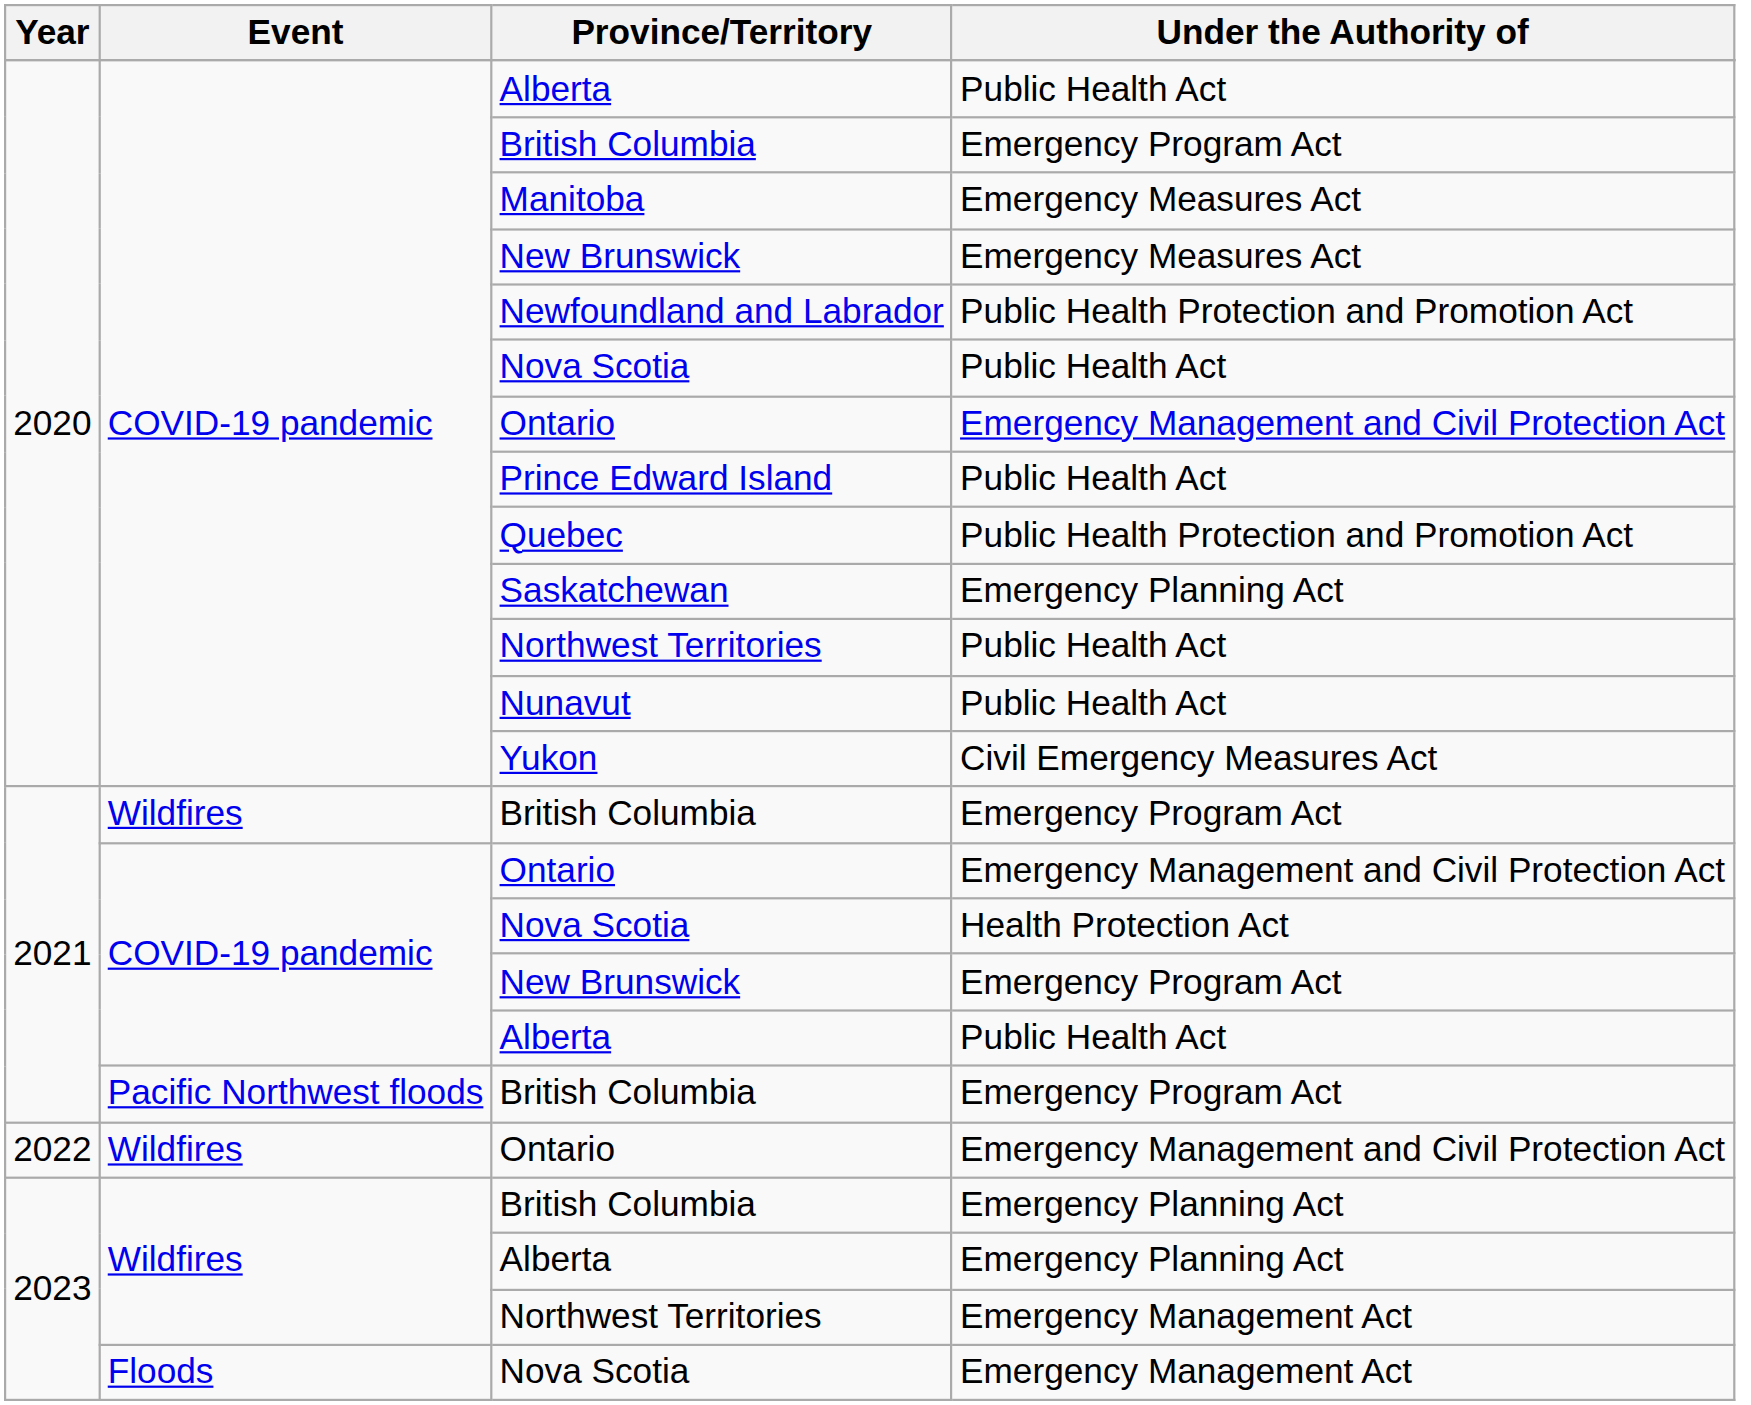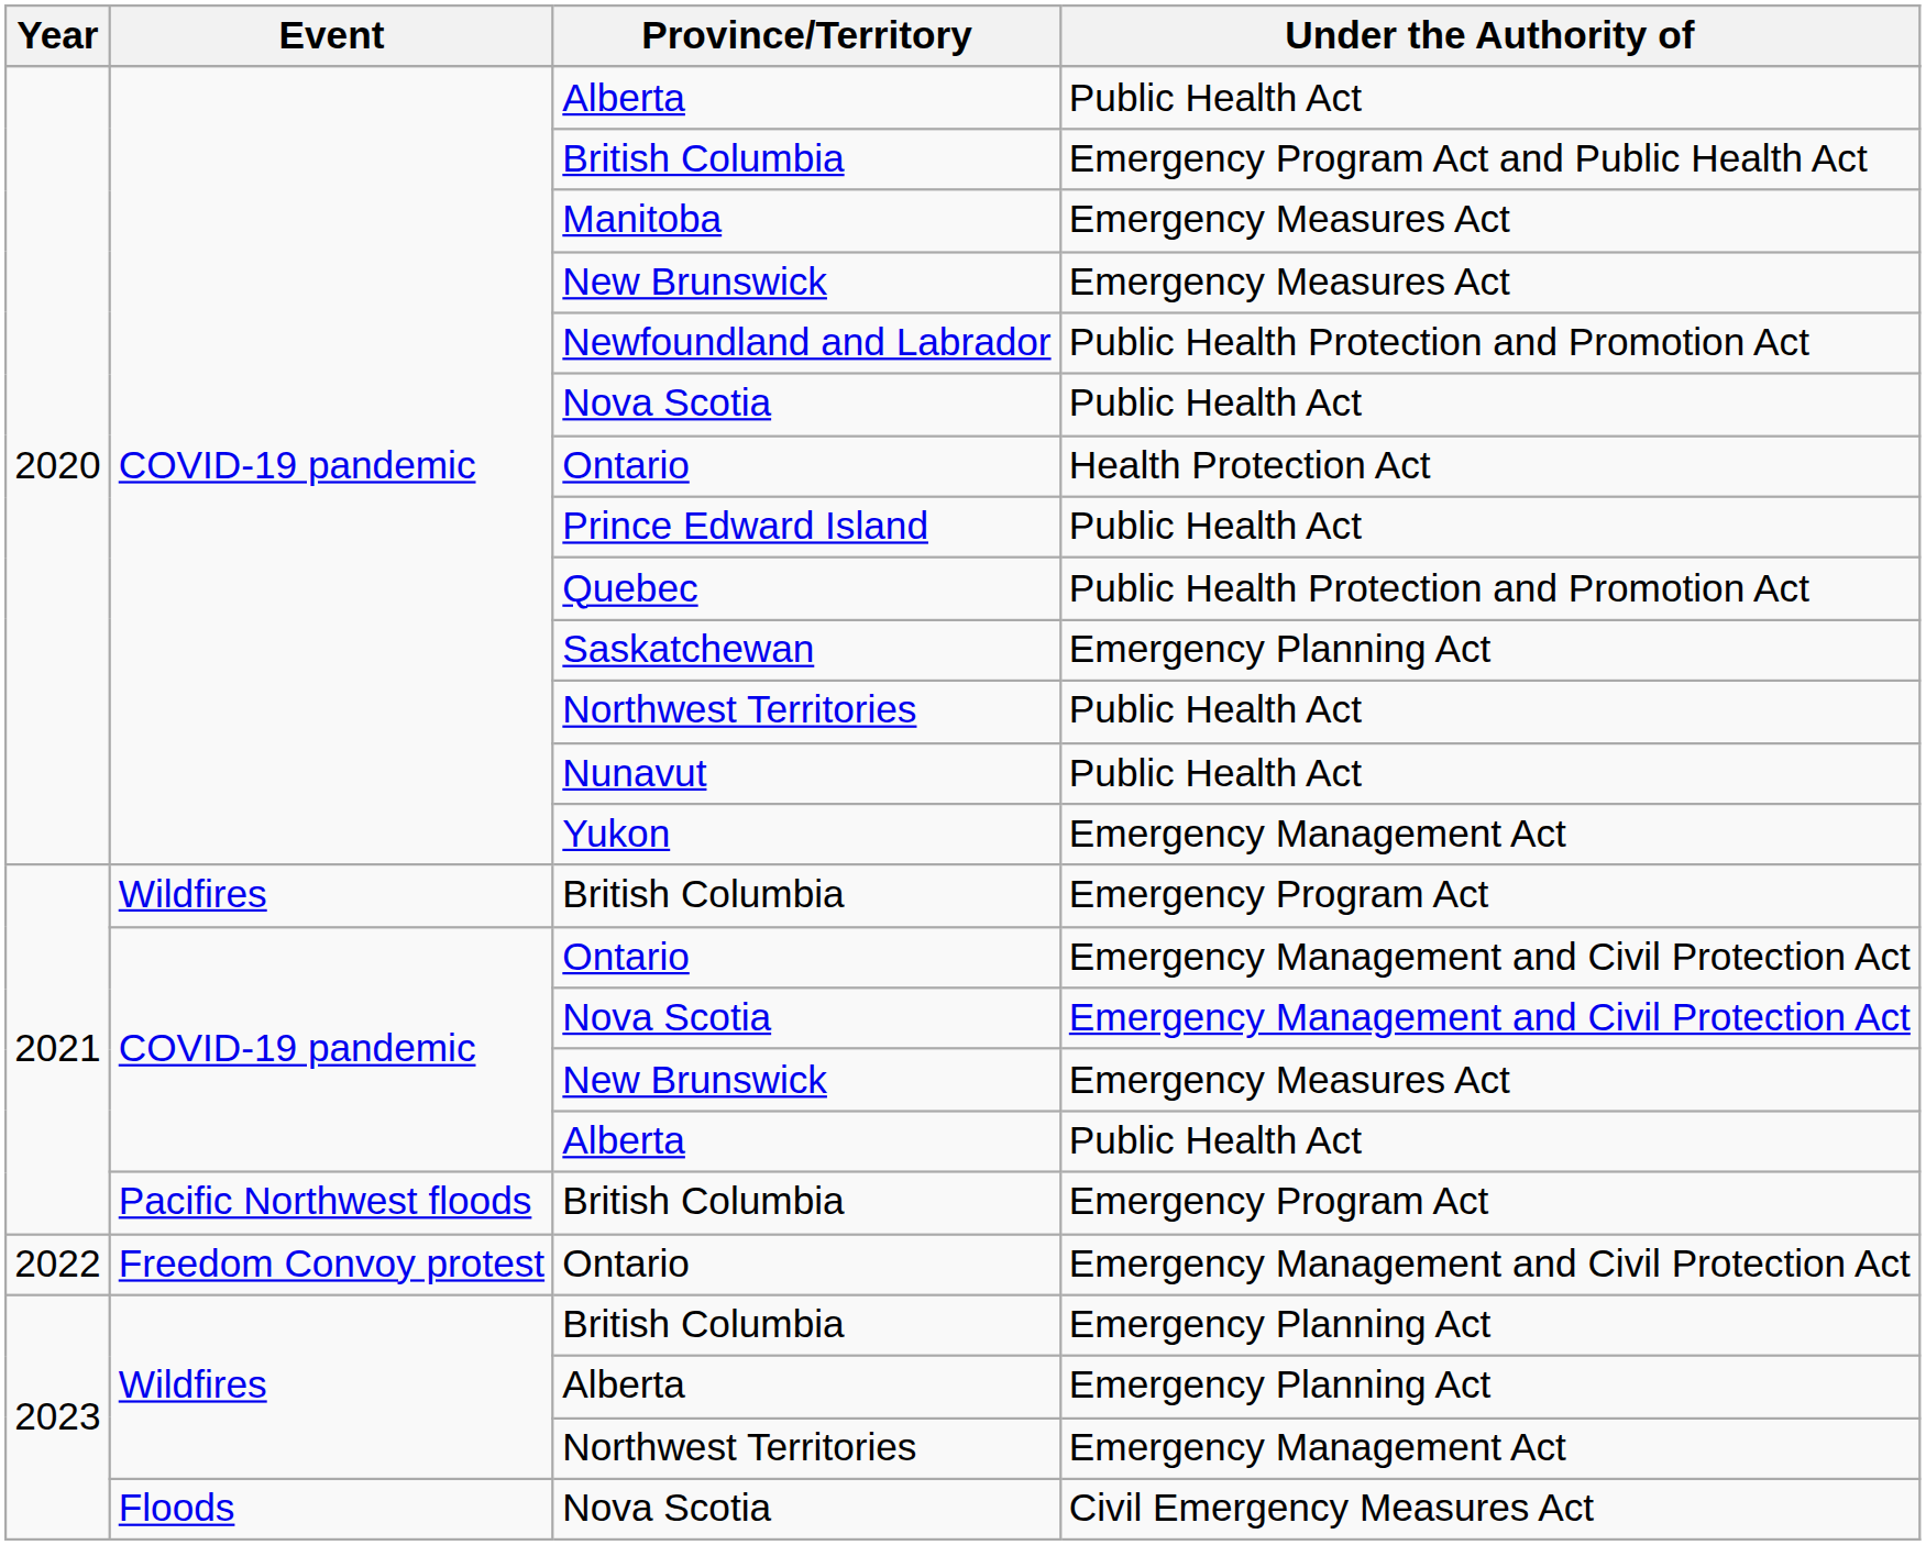 <table class="wikitable sortable mw-collapsible">
 <tr>
 <th>Year</th>
 <th>Event</th>
 <th>Province/Territory</th>
 <th>Under the Authority of</th>
 </tr>
 <tr>
 </tr>
 <tr>
 <td rowspan="13">2020</td>
 <td rowspan="13"><a href='#'>COVID-19 pandemic</a></td>
 <td><a href='#'>Alberta</a> </td>
 <td>Public Health Act</td>
 </tr>
 <tr>
 <td><a href='#'>British Columbia</a></td>
-<td>Emergency Program Act</td>
+<td>Emergency Program Act and Public Health Act</td>
 </tr>
 <tr>
 <td><a href='#'>Manitoba</a></td>
 <td>Emergency Measures Act</td>
 </tr>
 <tr>
 <td><a href='#'>New Brunswick</a></td>
 <td>Emergency Measures Act</td>
 </tr>
 <tr>
 <td><a href='#'>Newfoundland and Labrador</a></td>
 <td>Public Health Protection and Promotion Act</td>
 </tr>
 <tr>
 <td><a href='#'>Nova Scotia</a></td>
 <td>Public Health Act</td>
 </tr>
 <tr>
 <td><a href='#'>Ontario</a> </td>
-<td><a href='#'>Emergency Management and Civil Protection Act</a></td>
+<td>Health Protection Act</td>
 </tr>
 <tr>
 <td><a href='#'>Prince Edward Island</a></td>
 <td>Public Health Act</td>
 </tr>
 <tr>
 <td><a href='#'>Quebec</a></td>
 <td>Public Health Protection and Promotion Act</td>
 </tr>
 <tr>
 <td><a href='#'>Saskatchewan</a></td>
 <td>Emergency Planning Act</td>
 </tr>
 <tr>
 <td><a href='#'>Northwest Territories</a></td>
 <td>Public Health Act</td>
 </tr>
 <tr>
 <td><a href='#'>Nunavut</a></td>
 <td>Public Health Act</td>
 </tr>
 <tr>
 <td><a href='#'>Yukon</a></td>
-<td>Civil Emergency Measures Act</td>
+<td>Emergency Management Act</td>
 </tr>
 <tr>
 <td rowspan="6">2021</td>
 <td><a href='#'>Wildfires</a></td>
 <td>British Columbia</td>
 <td>Emergency Program Act</td>
 </tr>
 <tr>
 <td rowspan="4"><a href='#'>COVID-19 pandemic</a></td>
 <td><a href='#'>Ontario</a></td>
 <td>Emergency Management and Civil Protection Act</td>
 </tr>
 <tr>
 <td><a href='#'>Nova Scotia</a></td>
-<td>Health Protection Act</td>
+<td><a href='#'>Emergency Management and Civil Protection Act</a></td>
 </tr>
 <tr>
 <td><a href='#'>New Brunswick</a></td>
-<td>Emergency Program Act</td>
+<td>Emergency Measures Act</td>
 </tr>
 <tr>
 <td><a href='#'>Alberta</a></td>
 <td>Public Health Act</td>
 </tr>
 <tr>
 <td><a href='#'>Pacific Northwest floods</a></td>
 <td>British Columbia</td>
 <td>Emergency Program Act</td>
 </tr>
 <tr>
 <td>2022</td>
-<td><a href='#'>Wildfires</a></td>
+<td><a href='#'>Freedom Convoy protest</a></td>
 <td>Ontario</td>
 <td>Emergency Management and Civil Protection Act</td>
 </tr>
 <tr>
 <td rowspan="4">2023</td>
 <td rowspan="3"><a href='#'>Wildfires</a></td>
 <td>British Columbia</td>
 <td>Emergency Planning Act</td>
 </tr>
 <tr>
 <td>Alberta</td>
 <td>Emergency Planning Act</td>
 </tr>
 <tr>
 <td>Northwest Territories</td>
 <td>Emergency Management Act</td>
 </tr>
 <tr>
 <td><a href='#'>Floods</a></td>
 <td>Nova Scotia</td>
-<td>Emergency Management Act</td>
+<td>Civil Emergency Measures Act</td>
 </tr>
 </table>
